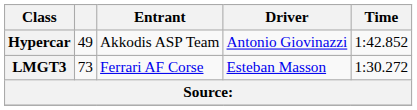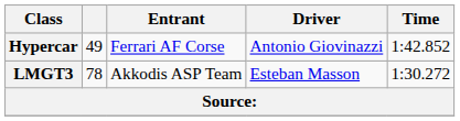 <table class="wikitable" style="font-size:90%;">
 <tr>
 <th>Class</th>
 <th></th>
 <th>Entrant</th>
 <th>Driver</th>
 <th>Time</th>
 </tr>
 <tr>
 <th>Hypercar</th>
 <td style="text-align:center;">49</td>
-<td> Akkodis ASP Team</td>
+<td> <a href='#'>Ferrari AF Corse</a></td>
 <td> <a href='#'>Antonio Giovinazzi</a></td>
 <td>1:42.852</td>
 </tr>
 <tr>
 <th>LMGT3</th>
-<td style="text-align:center;">73</td>
-<td> <a href='#'>Ferrari AF Corse</a></td>
+<td style="text-align:center;">78</td>
+<td> Akkodis ASP Team</td>
 <td> <a href='#'>Esteban Masson</a></td>
 <td>1:30.272</td>
 </tr>
 <tr>
 <th colspan="6">Source:</th>
 </tr>
 <tr>
 </tr>
 </table>
